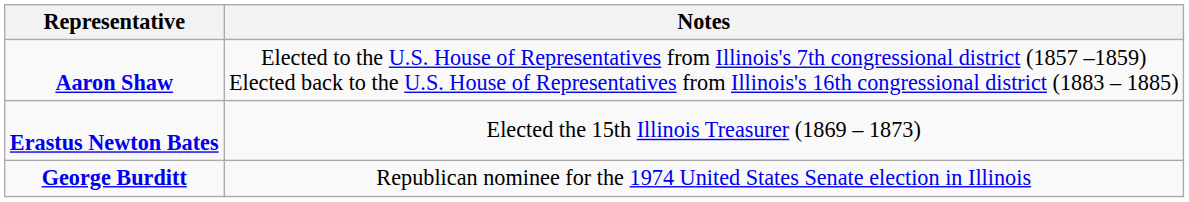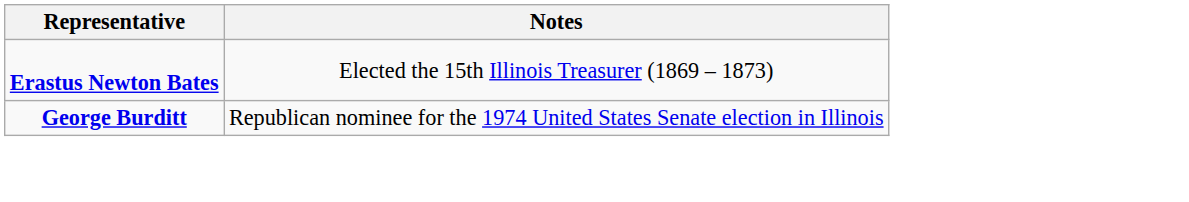 <table class="wikitable" style="text-align:center">
 <tr>
 <th>Representative</th>
 <th>Notes</th>
-</tr>
-<tr>
-<td align=center><br><strong><a href='#'>Aaron Shaw</a></strong></td>
-<td>Elected to the <a href='#'>U.S. House of Representatives</a> from <a href='#'>Illinois's 7th congressional district</a> (1857 –1859)<br>Elected back to the <a href='#'>U.S. House of Representatives</a> from <a href='#'>Illinois's 16th congressional district</a> (1883 – 1885)</td>
 </tr>
 <tr>
 <td align=center><br><strong><a href='#'>Erastus Newton Bates</a></strong></td>
 <td>Elected the 15th <a href='#'>Illinois Treasurer</a> (1869 – 1873)</td>
 </tr>
 <tr>
 <td><strong><a href='#'>George Burditt</a></strong></td>
 <td>Republican nominee for the <a href='#'>1974 United States Senate election in Illinois</a></td>
 </tr>
 </table>
